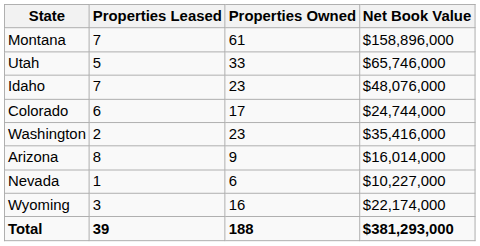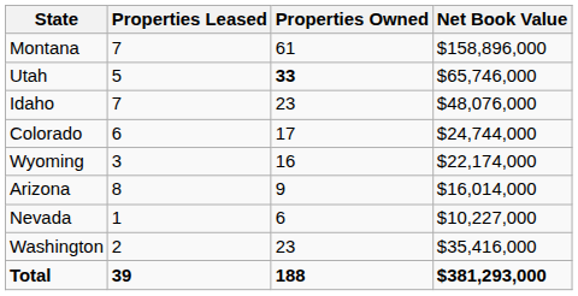 <table class="wikitable">
 <tr>
 <th>State</th>
 <th>Properties Leased</th>
 <th>Properties Owned</th>
 <th>Net Book Value</th>
 </tr>
 <tr>
 <td>Montana</td>
 <td>7</td>
 <td>61</td>
 <td>$158,896,000</td>
 </tr>
 <tr>
 <td>Utah</td>
 <td>5</td>
-<td>33</td>
+<td><strong>33</strong></td>
 <td>$65,746,000</td>
 </tr>
 <tr>
 <td>Idaho</td>
 <td>7</td>
 <td>23</td>
 <td>$48,076,000</td>
 </tr>
 <tr>
 <td>Colorado</td>
 <td>6</td>
 <td>17</td>
 <td>$24,744,000</td>
 </tr>
 <tr>
-<td>Washington</td>
-<td>2</td>
-<td>23</td>
-<td>$35,416,000</td>
+<td>Wyoming</td>
+<td>3</td>
+<td>16</td>
+<td>$22,174,000</td>
 </tr>
 <tr>
 <td>Arizona</td>
 <td>8</td>
 <td>9</td>
 <td>$16,014,000</td>
 </tr>
 <tr>
 <td>Nevada</td>
 <td>1</td>
 <td>6</td>
 <td>$10,227,000</td>
 </tr>
 <tr>
-<td>Wyoming</td>
-<td>3</td>
-<td>16</td>
-<td>$22,174,000</td>
+<td>Washington</td>
+<td>2</td>
+<td>23</td>
+<td>$35,416,000</td>
 </tr>
 <tr>
 <td><strong>Total</strong></td>
 <td><strong>39</strong></td>
 <td><strong>188</strong></td>
 <td><strong>$381,293,000</strong></td>
 </tr>
 </table>
